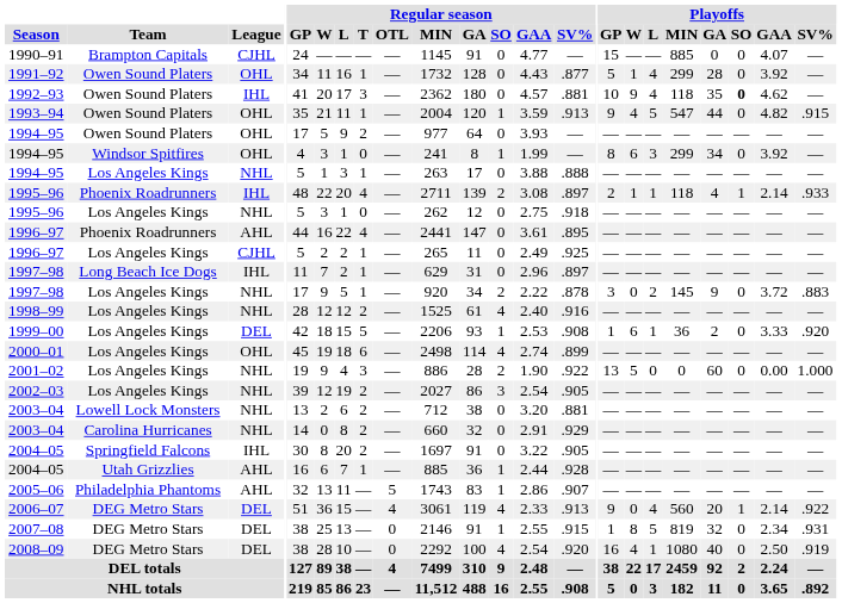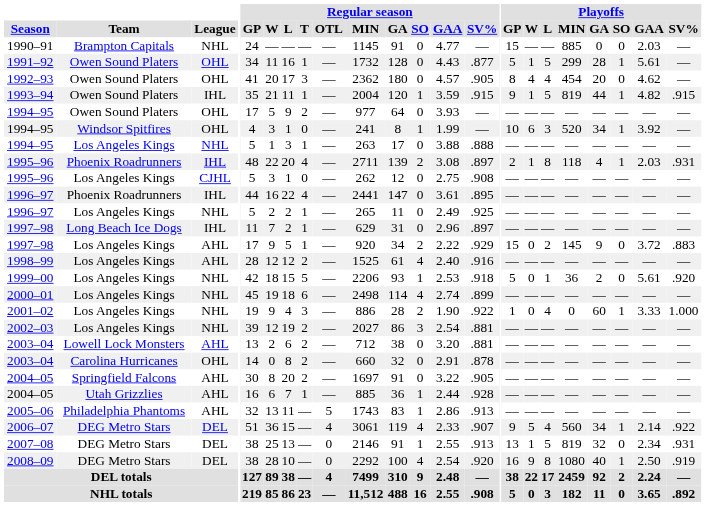 <table border="0" cellpadding="1" cellspacing="0" style="width:95%; text-align:center;">
 <tr bgcolor="#e0e0e0">
 <th colspan="3" bgcolor="#ffffff"></th>
 <th rowspan="99" bgcolor="#ffffff"></th>
 <th colspan="10" bgcolor="#e0e0e0"><a href='#'>Regular season</a></th>
 <th rowspan="99" bgcolor="#ffffff"></th>
 <th colspan="8" bgcolor="#e0e0e0"><a href='#'>Playoffs</a></th>
 </tr>
 <tr bgcolor="#e0e0e0">
 <th><a href='#'>Season</a></th>
 <th>Team</th>
 <th>League</th>
 <th>GP</th>
 <th>W</th>
 <th>L</th>
 <th>T</th>
 <th>OTL</th>
 <th>MIN</th>
 <th>GA</th>
 <th><a href='#'>SO</a></th>
 <th><a href='#'>GAA</a></th>
 <th><a href='#'>SV%</a></th>
 <th>GP</th>
 <th>W</th>
 <th>L</th>
 <th>MIN</th>
 <th>GA</th>
 <th>SO</th>
 <th>GAA</th>
 <th>SV%</th>
 </tr>
 <tr>
 <td>1990–91</td>
 <td><a href='#'>Brampton Capitals</a></td>
-<td><a href='#'>CJHL</a></td>
+<td>NHL</td>
 <td>24</td>
 <td>—</td>
 <td>—</td>
 <td>—</td>
 <td>—</td>
 <td>1145</td>
 <td>91</td>
 <td>0</td>
 <td>4.77</td>
 <td>—</td>
 <td>15</td>
 <td>—</td>
 <td>—</td>
 <td>885</td>
 <td>0</td>
 <td>0</td>
-<td>4.07</td>
+<td>2.03</td>
 <td>—</td>
 </tr>
 <tr bgcolor="#f0f0f0">
 <td><a href='#'>1991–92</a></td>
 <td><a href='#'>Owen Sound Platers</a></td>
 <td><a href='#'>OHL</a></td>
 <td>34</td>
 <td>11</td>
 <td>16</td>
 <td>1</td>
 <td>—</td>
 <td>1732</td>
 <td>128</td>
 <td>0</td>
 <td>4.43</td>
 <td>.877</td>
 <td>5</td>
 <td>1</td>
-<td>4</td>
+<td>5</td>
 <td>299</td>
 <td>28</td>
-<td>0</td>
-<td>3.92</td>
+<td>1</td>
+<td>5.61</td>
 <td>—</td>
 </tr>
 <tr>
 <td><a href='#'>1992–93</a></td>
 <td>Owen Sound Platers</td>
-<td><a href='#'>IHL</a></td>
+<td>OHL</td>
 <td>41</td>
 <td>20</td>
 <td>17</td>
 <td>3</td>
 <td>—</td>
 <td>2362</td>
 <td>180</td>
 <td>0</td>
 <td>4.57</td>
-<td>.881</td>
-<td>10</td>
-<td>9</td>
+<td>.905</td>
+<td>8</td>
 <td>4</td>
-<td>118</td>
-<td>35</td>
-<td><strong>0</strong></td>
+<td>4</td>
+<td>454</td>
+<td>20</td>
+<td>0</td>
 <td>4.62</td>
 <td>—</td>
 </tr>
 <tr bgcolor="#f0f0f0">
 <td><a href='#'>1993–94</a></td>
 <td>Owen Sound Platers</td>
-<td>OHL</td>
+<td>IHL</td>
 <td>35</td>
 <td>21</td>
 <td>11</td>
 <td>1</td>
 <td>—</td>
 <td>2004</td>
 <td>120</td>
 <td>1</td>
 <td>3.59</td>
-<td>.913</td>
+<td>.915</td>
 <td>9</td>
-<td>4</td>
+<td>1</td>
 <td>5</td>
-<td>547</td>
+<td>819</td>
 <td>44</td>
-<td>0</td>
+<td>1</td>
 <td>4.82</td>
 <td>.915</td>
 </tr>
 <tr>
 <td><a href='#'>1994–95</a></td>
 <td>Owen Sound Platers</td>
 <td>OHL</td>
 <td>17</td>
 <td>5</td>
 <td>9</td>
 <td>2</td>
 <td>—</td>
 <td>977</td>
 <td>64</td>
 <td>0</td>
 <td>3.93</td>
 <td>—</td>
 <td>—</td>
 <td>—</td>
 <td>—</td>
 <td>—</td>
 <td>—</td>
 <td>—</td>
 <td>—</td>
 <td>—</td>
 </tr>
 <tr bgcolor="#f0f0f0">
 <td>1994–95</td>
 <td><a href='#'>Windsor Spitfires</a></td>
 <td>OHL</td>
 <td>4</td>
 <td>3</td>
 <td>1</td>
 <td>0</td>
 <td>—</td>
 <td>241</td>
 <td>8</td>
 <td>1</td>
 <td>1.99</td>
 <td>—</td>
-<td>8</td>
+<td>10</td>
 <td>6</td>
 <td>3</td>
-<td>299</td>
+<td>520</td>
 <td>34</td>
-<td>0</td>
+<td>1</td>
 <td>3.92</td>
 <td>—</td>
 </tr>
 <tr>
 <td><a href='#'>1994–95</a></td>
 <td><a href='#'>Los Angeles Kings</a></td>
 <td><a href='#'>NHL</a></td>
 <td>5</td>
 <td>1</td>
 <td>3</td>
 <td>1</td>
 <td>—</td>
 <td>263</td>
 <td>17</td>
 <td>0</td>
 <td>3.88</td>
 <td>.888</td>
 <td>—</td>
 <td>—</td>
 <td>—</td>
 <td>—</td>
 <td>—</td>
 <td>—</td>
 <td>—</td>
 <td>—</td>
 </tr>
 <tr bgcolor="#f0f0f0">
 <td><a href='#'>1995–96</a></td>
 <td><a href='#'>Phoenix Roadrunners</a></td>
 <td><a href='#'>IHL</a></td>
 <td>48</td>
 <td>22</td>
 <td>20</td>
 <td>4</td>
 <td>—</td>
 <td>2711</td>
 <td>139</td>
 <td>2</td>
 <td>3.08</td>
 <td>.897</td>
 <td>2</td>
 <td>1</td>
-<td>1</td>
+<td>8</td>
 <td>118</td>
 <td>4</td>
 <td>1</td>
-<td>2.14</td>
-<td>.933</td>
+<td>2.03</td>
+<td>.931</td>
 </tr>
 <tr>
 <td><a href='#'>1995–96</a></td>
 <td>Los Angeles Kings</td>
-<td>NHL</td>
+<td><a href='#'>CJHL</a></td>
 <td>5</td>
 <td>3</td>
 <td>1</td>
 <td>0</td>
 <td>—</td>
 <td>262</td>
 <td>12</td>
 <td>0</td>
 <td>2.75</td>
-<td>.918</td>
+<td>.908</td>
 <td>—</td>
 <td>—</td>
 <td>—</td>
 <td>—</td>
 <td>—</td>
 <td>—</td>
 <td>—</td>
 <td>—</td>
 </tr>
 <tr bgcolor="#f0f0f0">
 <td><a href='#'>1996–97</a></td>
 <td>Phoenix Roadrunners</td>
-<td>AHL</td>
+<td>IHL</td>
 <td>44</td>
 <td>16</td>
 <td>22</td>
 <td>4</td>
 <td>—</td>
 <td>2441</td>
 <td>147</td>
 <td>0</td>
 <td>3.61</td>
 <td>.895</td>
 <td>—</td>
 <td>—</td>
 <td>—</td>
 <td>—</td>
 <td>—</td>
 <td>—</td>
 <td>—</td>
 <td>—</td>
 </tr>
 <tr>
 <td><a href='#'>1996–97</a></td>
 <td>Los Angeles Kings</td>
-<td><a href='#'>CJHL</a></td>
+<td>NHL</td>
 <td>5</td>
 <td>2</td>
 <td>2</td>
 <td>1</td>
 <td>—</td>
 <td>265</td>
 <td>11</td>
 <td>0</td>
 <td>2.49</td>
 <td>.925</td>
 <td>—</td>
 <td>—</td>
 <td>—</td>
 <td>—</td>
 <td>—</td>
 <td>—</td>
 <td>—</td>
 <td>—</td>
 </tr>
 <tr bgcolor="#f0f0f0">
 <td><a href='#'>1997–98</a></td>
 <td><a href='#'>Long Beach Ice Dogs</a></td>
 <td>IHL</td>
 <td>11</td>
 <td>7</td>
 <td>2</td>
 <td>1</td>
 <td>—</td>
 <td>629</td>
 <td>31</td>
 <td>0</td>
 <td>2.96</td>
 <td>.897</td>
 <td>—</td>
 <td>—</td>
 <td>—</td>
 <td>—</td>
 <td>—</td>
 <td>—</td>
 <td>—</td>
 <td>—</td>
 </tr>
 <tr>
 <td><a href='#'>1997–98</a></td>
 <td>Los Angeles Kings</td>
-<td>NHL</td>
+<td>AHL</td>
 <td>17</td>
 <td>9</td>
 <td>5</td>
 <td>1</td>
 <td>—</td>
 <td>920</td>
 <td>34</td>
 <td>2</td>
 <td>2.22</td>
-<td>.878</td>
-<td>3</td>
+<td>.929</td>
+<td>15</td>
 <td>0</td>
 <td>2</td>
 <td>145</td>
 <td>9</td>
 <td>0</td>
 <td>3.72</td>
 <td>.883</td>
 </tr>
 <tr bgcolor="#f0f0f0">
 <td><a href='#'>1998–99</a></td>
 <td>Los Angeles Kings</td>
-<td>NHL</td>
+<td>AHL</td>
 <td>28</td>
 <td>12</td>
 <td>12</td>
 <td>2</td>
 <td>—</td>
 <td>1525</td>
 <td>61</td>
 <td>4</td>
 <td>2.40</td>
 <td>.916</td>
 <td>—</td>
 <td>—</td>
 <td>—</td>
 <td>—</td>
 <td>—</td>
 <td>—</td>
 <td>—</td>
 <td>—</td>
 </tr>
 <tr>
 <td><a href='#'>1999–00</a></td>
 <td>Los Angeles Kings</td>
-<td><a href='#'>DEL</a></td>
+<td>NHL</td>
 <td>42</td>
 <td>18</td>
 <td>15</td>
 <td>5</td>
 <td>—</td>
 <td>2206</td>
 <td>93</td>
 <td>1</td>
 <td>2.53</td>
-<td>.908</td>
-<td>1</td>
-<td>6</td>
+<td>.918</td>
+<td>5</td>
+<td>0</td>
 <td>1</td>
 <td>36</td>
 <td>2</td>
 <td>0</td>
-<td>3.33</td>
+<td>5.61</td>
 <td>.920</td>
 </tr>
 <tr bgcolor="#f0f0f0">
 <td><a href='#'>2000–01</a></td>
 <td>Los Angeles Kings</td>
-<td>OHL</td>
+<td>NHL</td>
 <td>45</td>
 <td>19</td>
 <td>18</td>
 <td>6</td>
 <td>—</td>
 <td>2498</td>
 <td>114</td>
 <td>4</td>
 <td>2.74</td>
 <td>.899</td>
 <td>—</td>
 <td>—</td>
 <td>—</td>
 <td>—</td>
 <td>—</td>
 <td>—</td>
 <td>—</td>
 <td>—</td>
 </tr>
 <tr>
 <td><a href='#'>2001–02</a></td>
 <td>Los Angeles Kings</td>
 <td>NHL</td>
 <td>19</td>
 <td>9</td>
 <td>4</td>
 <td>3</td>
 <td>—</td>
 <td>886</td>
 <td>28</td>
 <td>2</td>
 <td>1.90</td>
 <td>.922</td>
-<td>13</td>
-<td>5</td>
+<td>1</td>
 <td>0</td>
+<td>4</td>
 <td>0</td>
 <td>60</td>
-<td>0</td>
-<td>0.00</td>
+<td>1</td>
+<td>3.33</td>
 <td>1.000</td>
 </tr>
 <tr bgcolor="#f0f0f0">
 <td><a href='#'>2002–03</a></td>
 <td>Los Angeles Kings</td>
 <td>NHL</td>
 <td>39</td>
 <td>12</td>
 <td>19</td>
 <td>2</td>
 <td>—</td>
 <td>2027</td>
 <td>86</td>
 <td>3</td>
 <td>2.54</td>
-<td>.905</td>
+<td>.881</td>
 <td>—</td>
 <td>—</td>
 <td>—</td>
 <td>—</td>
 <td>—</td>
 <td>—</td>
 <td>—</td>
 <td>—</td>
 </tr>
 <tr>
 <td><a href='#'>2003–04</a></td>
 <td><a href='#'>Lowell Lock Monsters</a></td>
-<td>NHL</td>
+<td><a href='#'>AHL</a></td>
 <td>13</td>
 <td>2</td>
 <td>6</td>
 <td>2</td>
 <td>—</td>
 <td>712</td>
 <td>38</td>
 <td>0</td>
 <td>3.20</td>
 <td>.881</td>
 <td>—</td>
 <td>—</td>
 <td>—</td>
 <td>—</td>
 <td>—</td>
 <td>—</td>
 <td>—</td>
 <td>—</td>
 </tr>
 <tr bgcolor="#f0f0f0">
 <td><a href='#'>2003–04</a></td>
 <td><a href='#'>Carolina Hurricanes</a></td>
-<td>NHL</td>
+<td>OHL</td>
 <td>14</td>
 <td>0</td>
 <td>8</td>
 <td>2</td>
 <td>—</td>
 <td>660</td>
 <td>32</td>
 <td>0</td>
 <td>2.91</td>
-<td>.929</td>
+<td>.878</td>
 <td>—</td>
 <td>—</td>
 <td>—</td>
 <td>—</td>
 <td>—</td>
 <td>—</td>
 <td>—</td>
 <td>—</td>
 </tr>
 <tr>
 <td><a href='#'>2004–05</a></td>
 <td><a href='#'>Springfield Falcons</a></td>
-<td>IHL</td>
+<td>AHL</td>
 <td>30</td>
 <td>8</td>
 <td>20</td>
 <td>2</td>
 <td>—</td>
 <td>1697</td>
 <td>91</td>
 <td>0</td>
 <td>3.22</td>
 <td>.905</td>
 <td>—</td>
 <td>—</td>
 <td>—</td>
 <td>—</td>
 <td>—</td>
 <td>—</td>
 <td>—</td>
 <td>—</td>
 </tr>
 <tr bgcolor="#f0f0f0">
 <td>2004–05</td>
 <td><a href='#'>Utah Grizzlies</a></td>
 <td>AHL</td>
 <td>16</td>
 <td>6</td>
 <td>7</td>
 <td>1</td>
 <td>—</td>
 <td>885</td>
 <td>36</td>
 <td>1</td>
 <td>2.44</td>
 <td>.928</td>
 <td>—</td>
 <td>—</td>
 <td>—</td>
 <td>—</td>
 <td>—</td>
 <td>—</td>
 <td>—</td>
 <td>—</td>
 </tr>
 <tr>
 <td><a href='#'>2005–06</a></td>
 <td><a href='#'>Philadelphia Phantoms</a></td>
 <td>AHL</td>
 <td>32</td>
 <td>13</td>
 <td>11</td>
 <td>—</td>
 <td>5</td>
 <td>1743</td>
 <td>83</td>
 <td>1</td>
 <td>2.86</td>
-<td>.907</td>
+<td>.913</td>
 <td>—</td>
 <td>—</td>
 <td>—</td>
 <td>—</td>
 <td>—</td>
 <td>—</td>
 <td>—</td>
 <td>—</td>
 </tr>
 <tr bgcolor="#f0f0f0">
 <td><a href='#'>2006–07</a></td>
 <td><a href='#'>DEG Metro Stars</a></td>
 <td><a href='#'>DEL</a></td>
 <td>51</td>
 <td>36</td>
 <td>15</td>
 <td>—</td>
 <td>4</td>
 <td>3061</td>
 <td>119</td>
 <td>4</td>
 <td>2.33</td>
-<td>.913</td>
+<td>.907</td>
 <td>9</td>
-<td>0</td>
+<td>5</td>
 <td>4</td>
 <td>560</td>
-<td>20</td>
+<td>34</td>
 <td>1</td>
 <td>2.14</td>
 <td>.922</td>
 </tr>
 <tr>
 <td><a href='#'>2007–08</a></td>
 <td>DEG Metro Stars</td>
 <td>DEL</td>
 <td>38</td>
 <td>25</td>
 <td>13</td>
 <td>—</td>
 <td>0</td>
 <td>2146</td>
 <td>91</td>
 <td>1</td>
 <td>2.55</td>
-<td>.915</td>
+<td>.913</td>
+<td>13</td>
 <td>1</td>
-<td>8</td>
 <td>5</td>
 <td>819</td>
 <td>32</td>
 <td>0</td>
 <td>2.34</td>
 <td>.931</td>
 </tr>
 <tr bgcolor="#f0f0f0">
 <td><a href='#'>2008–09</a></td>
 <td>DEG Metro Stars</td>
 <td>DEL</td>
 <td>38</td>
 <td>28</td>
 <td>10</td>
 <td>—</td>
 <td>0</td>
 <td>2292</td>
 <td>100</td>
 <td>4</td>
 <td>2.54</td>
 <td>.920</td>
 <td>16</td>
-<td>4</td>
-<td>1</td>
+<td>9</td>
+<td>8</td>
 <td>1080</td>
 <td>40</td>
-<td>0</td>
+<td>1</td>
 <td>2.50</td>
 <td>.919</td>
 </tr>
 <tr bgcolor="#e0e0e0">
 <th colspan=3>DEL totals</th>
 <th>127</th>
 <th>89</th>
 <th>38</th>
 <th>—</th>
 <th>4</th>
 <th>7499</th>
 <th>310</th>
 <th>9</th>
 <th>2.48</th>
 <th>—</th>
 <th>38</th>
 <th>22</th>
 <th>17</th>
 <th>2459</th>
 <th>92</th>
 <th>2</th>
 <th>2.24</th>
 <th>—</th>
 </tr>
 <tr bgcolor="#e0e0e0">
 <th colspan=3>NHL totals</th>
 <th>219</th>
 <th>85</th>
 <th>86</th>
 <th>23</th>
 <th>—</th>
 <th>11,512</th>
 <th>488</th>
 <th>16</th>
 <th>2.55</th>
 <th>.908</th>
 <th>5</th>
 <th>0</th>
 <th>3</th>
 <th>182</th>
 <th>11</th>
 <th>0</th>
 <th>3.65</th>
 <th>.892</th>
 </tr>
 </table>
